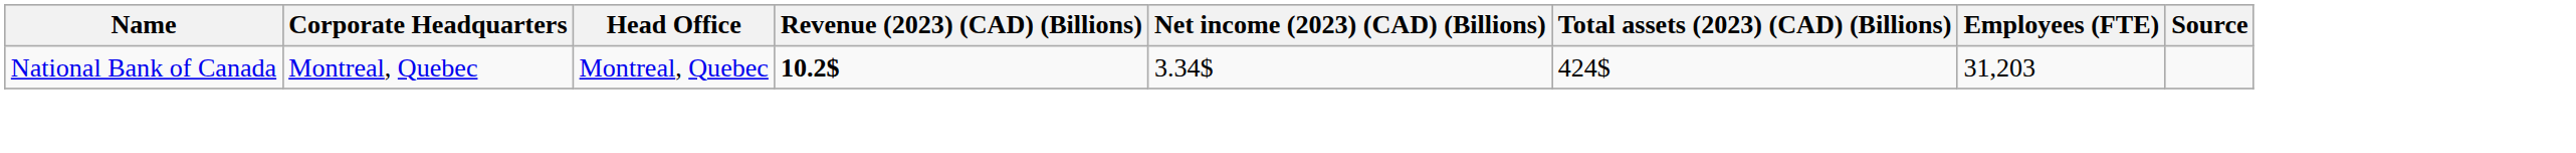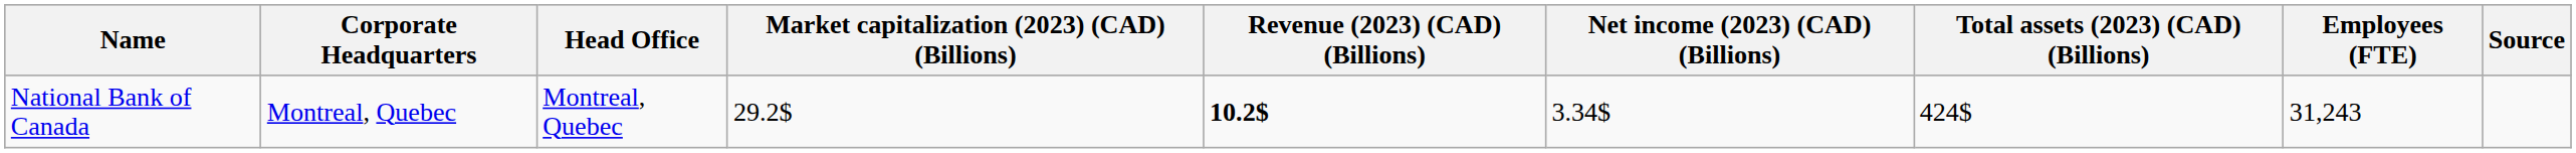 <table class="wikitable">
 <tr>
 <th>Name</th>
 <th>Corporate Headquarters</th>
 <th>Head Office</th>
+<th>Market capitalization (2023) (CAD) (Billions)</th>
 <th>Revenue (2023) (CAD) (Billions)</th>
 <th>Net income (2023) (CAD) (Billions)</th>
 <th>Total assets (2023) (CAD) (Billions)</th>
 <th>Employees (FTE)</th>
 <th>Source</th>
 </tr>
 <tr>
 <td><a href='#'>National Bank of Canada</a></td>
 <td><a href='#'>Montreal</a>, <a href='#'>Quebec</a></td>
 <td><a href='#'>Montreal</a>, <a href='#'>Quebec</a></td>
+<td>29.2$</td>
 <td><strong>10.2$</strong></td>
 <td>3.34$</td>
 <td>424$</td>
-<td>31,203</td>
+<td>31,243</td>
 <td></td>
 </tr>
 </table>
